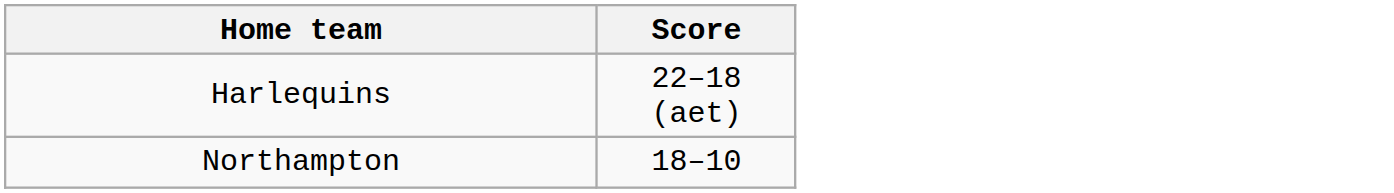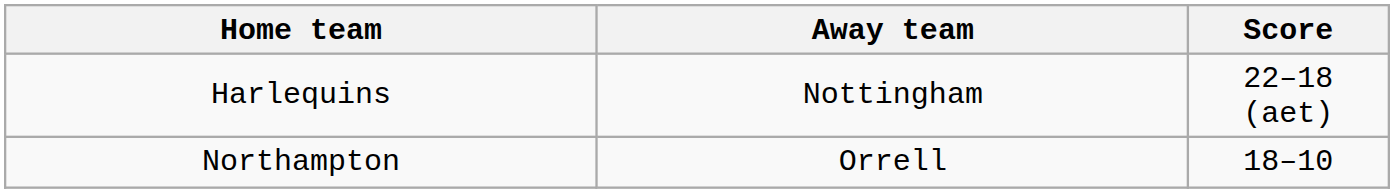 <table class="wikitable" style="text-align: center">
 <tr>
 <th width=250>Home team</th>
+<th width=250>Away team</th>
 <th width=80>Score</th>
 </tr>
 <tr>
 <td>Harlequins</td>
+<td>Nottingham</td>
 <td>22–18 (aet)</td>
 </tr>
 <tr>
 <td>Northampton</td>
+<td>Orrell</td>
 <td>18–10</td>
 </tr>
 </table>
